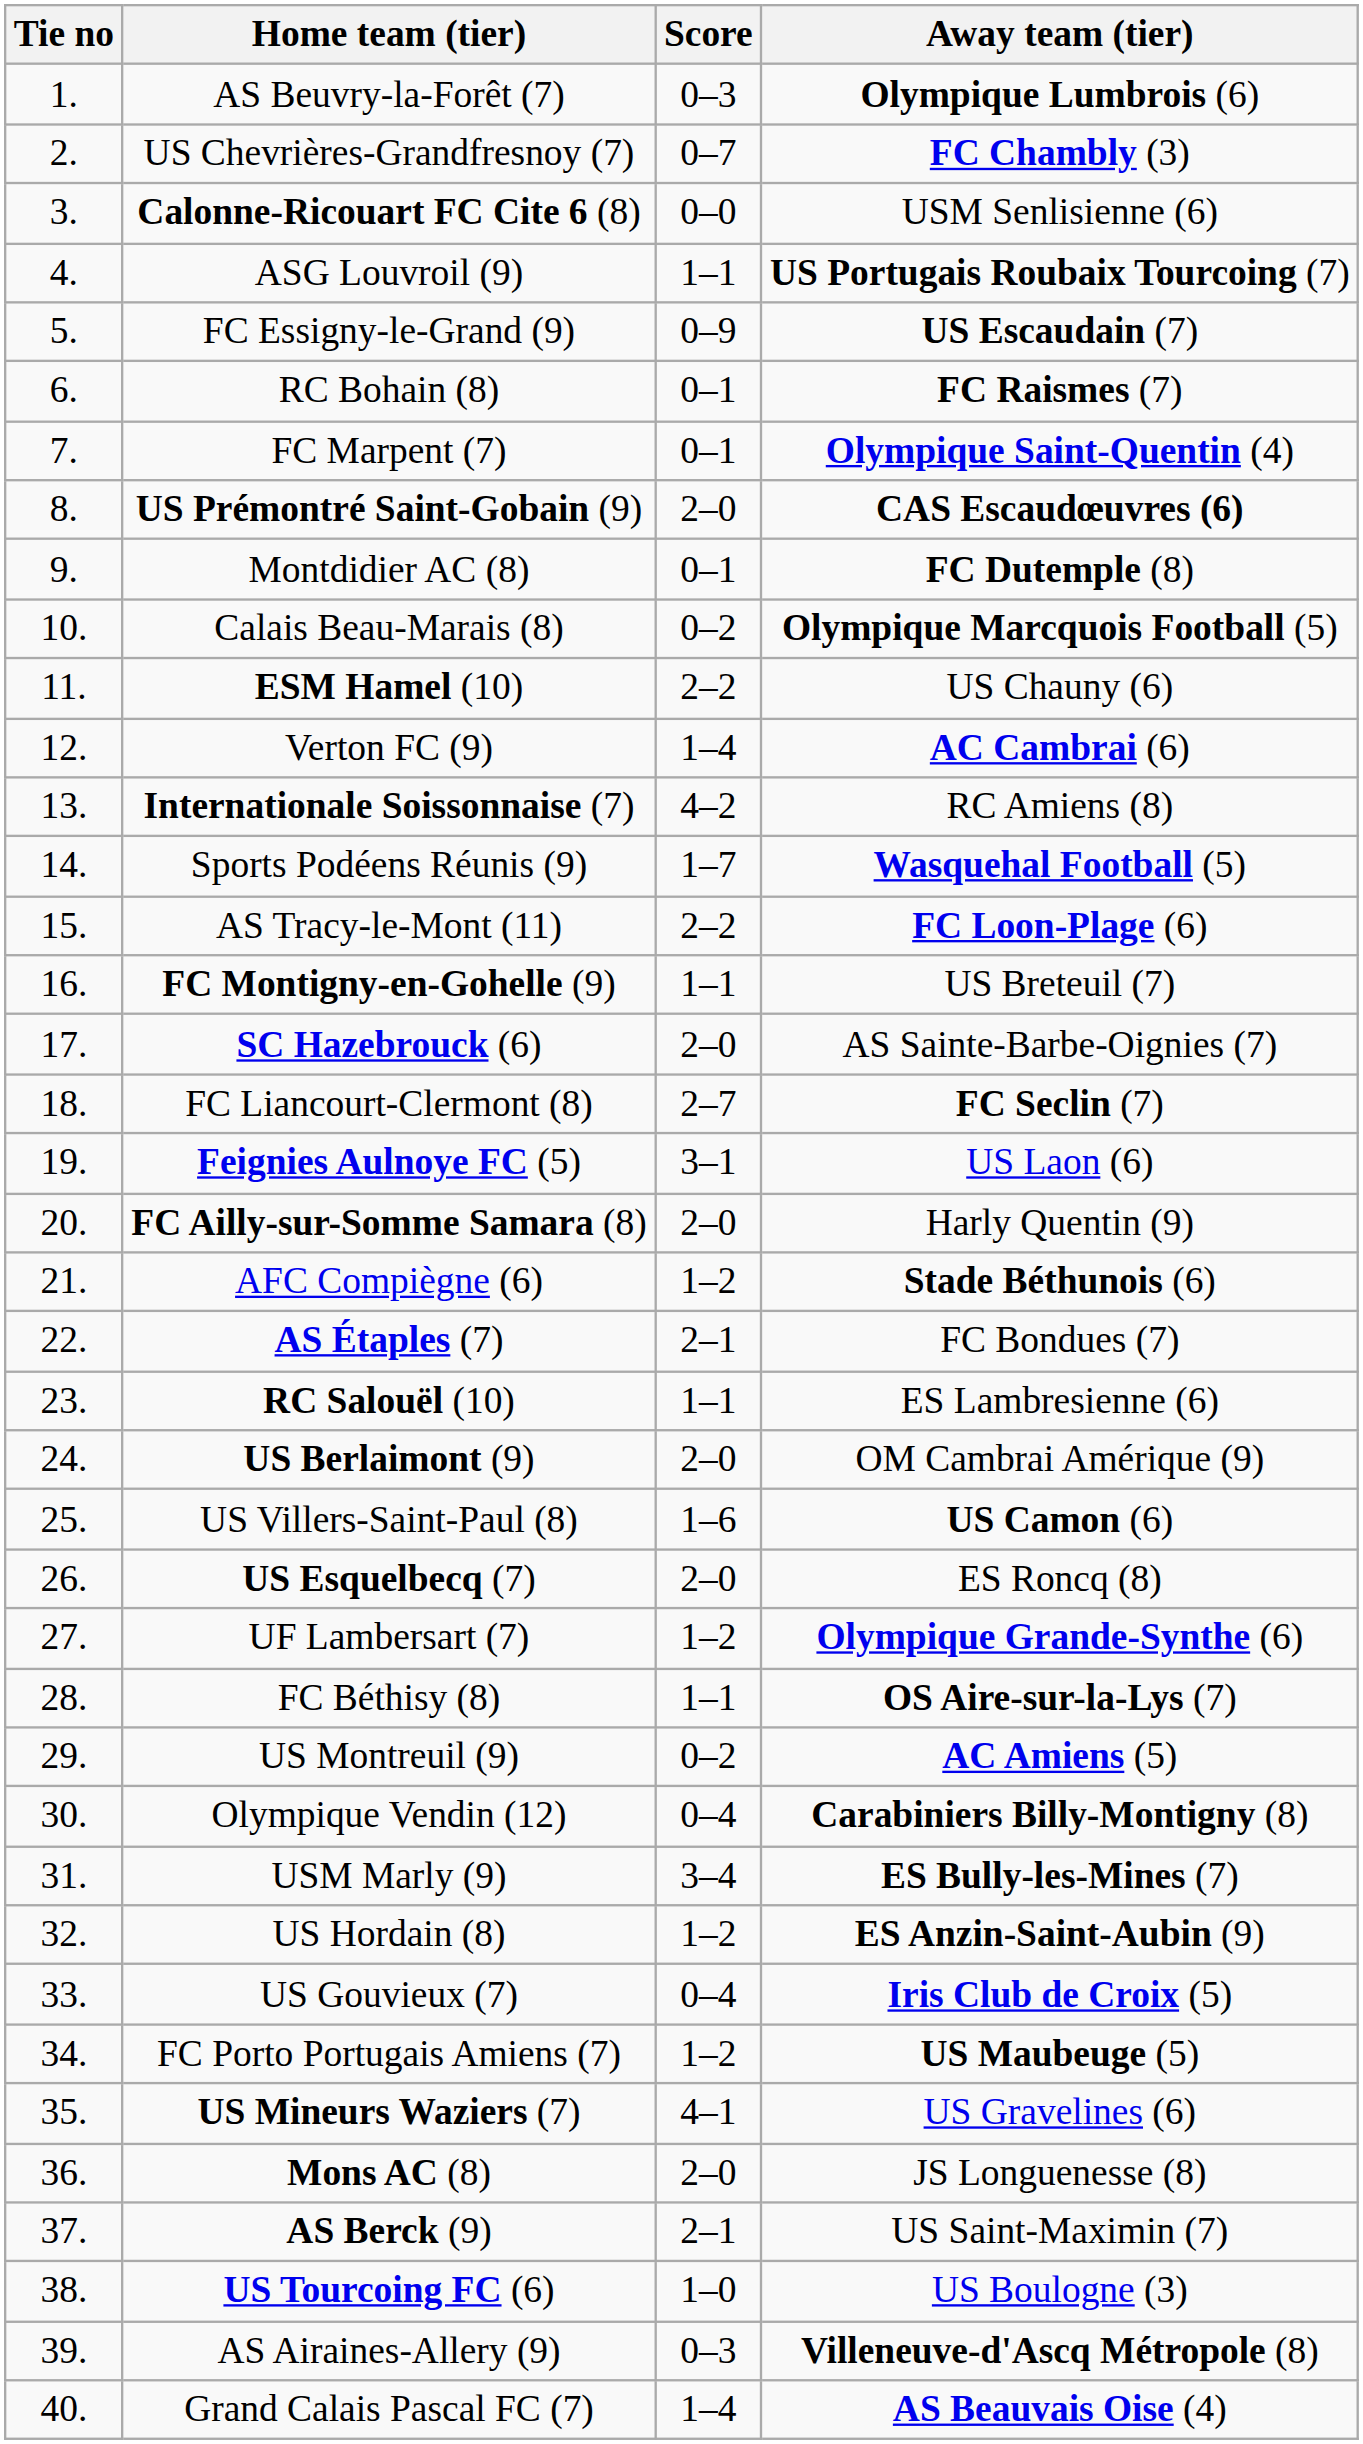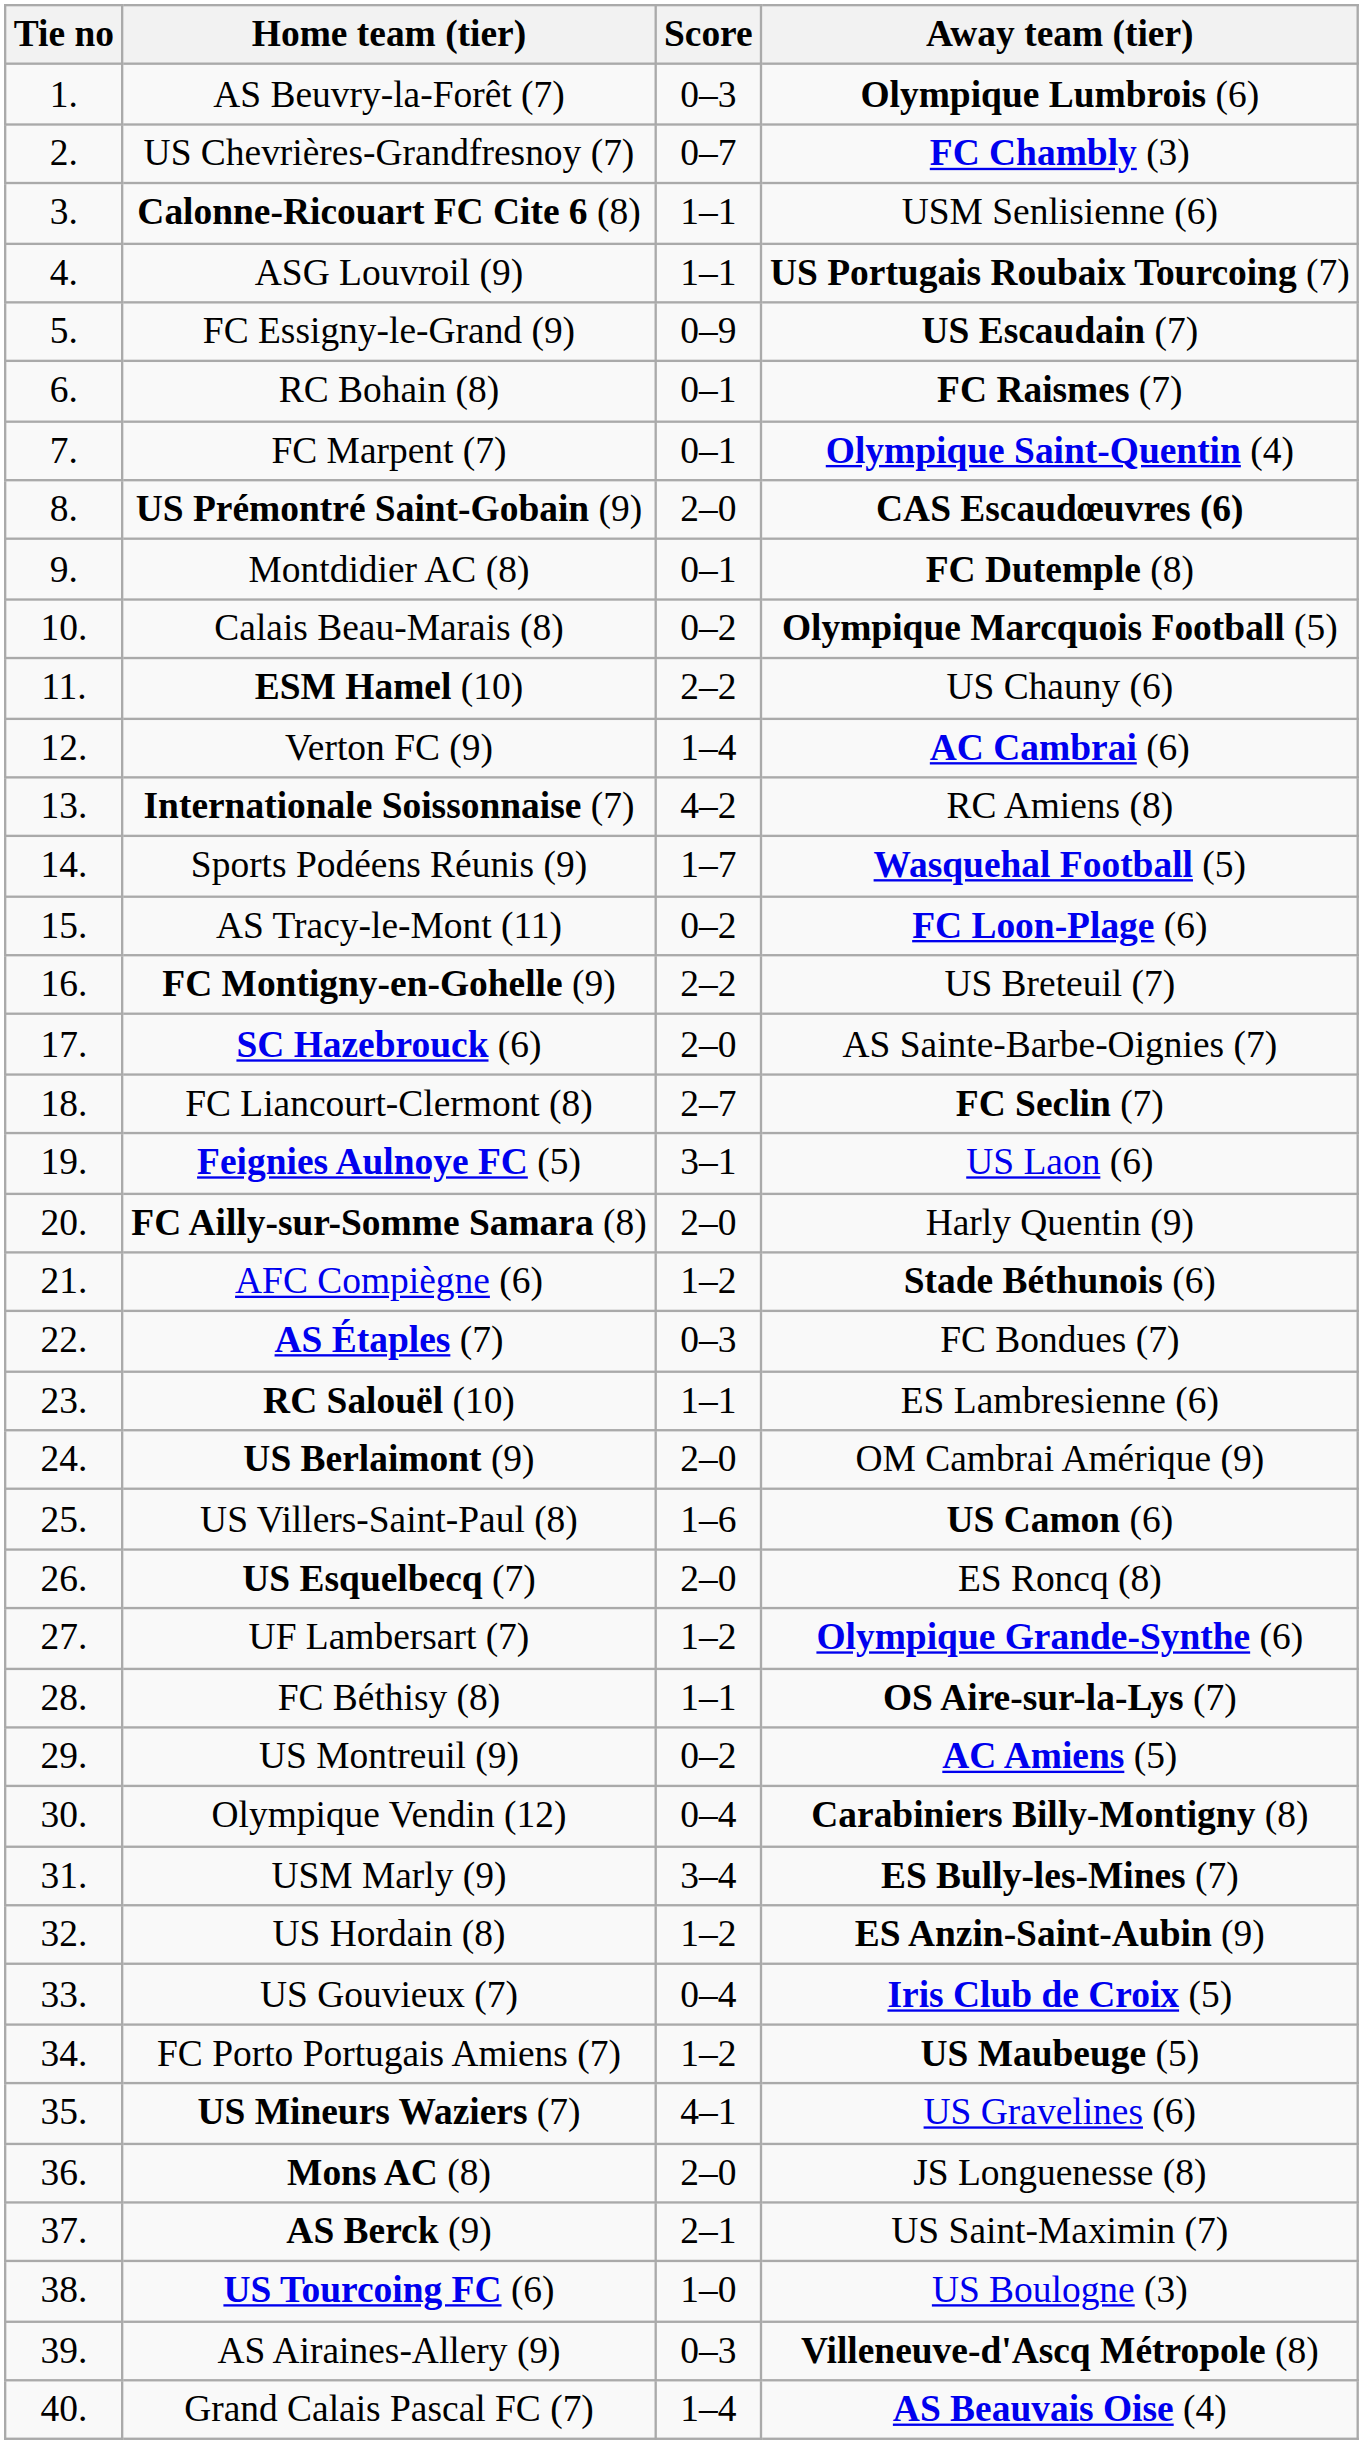 <table class="wikitable" style="text-align: center">
 <tr>
 <th>Tie no</th>
 <th>Home team (tier)</th>
 <th>Score</th>
 <th>Away team (tier)</th>
 </tr>
 <tr>
 <td>1.</td>
 <td>AS Beuvry-la-Forêt (7)</td>
 <td>0–3</td>
 <td><strong>Olympique Lumbrois</strong> (6)</td>
 </tr>
 <tr>
 <td>2.</td>
 <td>US Chevrières-Grandfresnoy (7)</td>
 <td>0–7</td>
 <td><strong><a href='#'>FC Chambly</a></strong> (3)</td>
 </tr>
 <tr>
 <td>3.</td>
 <td><strong>Calonne-Ricouart FC Cite 6</strong> (8)</td>
-<td>0–0 </td>
+<td>1–1 </td>
 <td>USM Senlisienne (6)</td>
 </tr>
 <tr>
 <td>4.</td>
 <td>ASG Louvroil (9)</td>
 <td>1–1 </td>
 <td><strong>US Portugais Roubaix Tourcoing</strong> (7)</td>
 </tr>
 <tr>
 <td>5.</td>
 <td>FC Essigny-le-Grand (9)</td>
 <td>0–9</td>
 <td><strong>US Escaudain</strong> (7)</td>
 </tr>
 <tr>
 <td>6.</td>
 <td>RC Bohain (8)</td>
 <td>0–1</td>
 <td><strong>FC Raismes</strong> (7)</td>
 </tr>
 <tr>
 <td>7.</td>
 <td>FC Marpent (7)</td>
 <td>0–1</td>
 <td><strong><a href='#'>Olympique Saint-Quentin</a></strong> (4)</td>
 </tr>
 <tr>
 <td>8.</td>
 <td><strong>US Prémontré Saint-Gobain</strong> (9)</td>
 <td>2–0</td>
 <td><strong>CAS Escaudœuvres (6)</strong></td>
 </tr>
 <tr>
 <td>9.</td>
 <td>Montdidier AC (8)</td>
 <td>0–1</td>
 <td><strong>FC Dutemple</strong> (8)</td>
 </tr>
 <tr>
 <td>10.</td>
 <td>Calais Beau-Marais (8)</td>
 <td>0–2</td>
 <td><strong>Olympique Marcquois Football</strong> (5)</td>
 </tr>
 <tr>
 <td>11.</td>
 <td><strong>ESM Hamel</strong> (10)</td>
 <td>2–2 </td>
 <td>US Chauny (6)</td>
 </tr>
 <tr>
 <td>12.</td>
 <td>Verton FC (9)</td>
 <td>1–4</td>
 <td><strong><a href='#'>AC Cambrai</a></strong> (6)</td>
 </tr>
 <tr>
 <td>13.</td>
 <td><strong>Internationale Soissonnaise</strong> (7)</td>
 <td>4–2</td>
 <td>RC Amiens (8)</td>
 </tr>
 <tr>
 <td>14.</td>
 <td>Sports Podéens Réunis (9)</td>
 <td>1–7</td>
 <td><strong><a href='#'>Wasquehal Football</a></strong> (5)</td>
 </tr>
 <tr>
 <td>15.</td>
 <td>AS Tracy-le-Mont (11)</td>
-<td>2–2 </td>
+<td>0–2</td>
 <td><strong><a href='#'>FC Loon-Plage</a></strong> (6)</td>
 </tr>
 <tr>
 <td>16.</td>
 <td><strong>FC Montigny-en-Gohelle</strong> (9)</td>
-<td>1–1 </td>
+<td>2–2 </td>
 <td>US Breteuil (7)</td>
 </tr>
 <tr>
 <td>17.</td>
 <td><strong><a href='#'>SC Hazebrouck</a></strong> (6)</td>
 <td>2–0</td>
 <td>AS Sainte-Barbe-Oignies (7)</td>
 </tr>
 <tr>
 <td>18.</td>
 <td>FC Liancourt-Clermont (8)</td>
 <td>2–7</td>
 <td><strong>FC Seclin</strong> (7)</td>
 </tr>
 <tr>
 <td>19.</td>
 <td><strong><a href='#'>Feignies Aulnoye FC</a></strong> (5)</td>
 <td>3–1</td>
 <td><a href='#'>US Laon</a> (6)</td>
 </tr>
 <tr>
 <td>20.</td>
 <td><strong>FC Ailly-sur-Somme Samara</strong> (8)</td>
 <td>2–0</td>
 <td>Harly Quentin (9)</td>
 </tr>
 <tr>
 <td>21.</td>
 <td><a href='#'>AFC Compiègne</a> (6)</td>
 <td>1–2</td>
 <td><strong>Stade Béthunois</strong> (6)</td>
 </tr>
 <tr>
 <td>22.</td>
 <td><strong><a href='#'>AS Étaples</a></strong> (7)</td>
-<td>2–1</td>
+<td>0–3</td>
 <td>FC Bondues (7)</td>
 </tr>
 <tr>
 <td>23.</td>
 <td><strong>RC Salouël</strong> (10)</td>
 <td>1–1 </td>
 <td>ES Lambresienne (6)</td>
 </tr>
 <tr>
 <td>24.</td>
 <td><strong>US Berlaimont</strong> (9)</td>
 <td>2–0</td>
 <td>OM Cambrai Amérique (9)</td>
 </tr>
 <tr>
 <td>25.</td>
 <td>US Villers-Saint-Paul (8)</td>
 <td>1–6</td>
 <td><strong>US Camon</strong> (6)</td>
 </tr>
 <tr>
 <td>26.</td>
 <td><strong>US Esquelbecq</strong> (7)</td>
 <td>2–0</td>
 <td>ES Roncq (8)</td>
 </tr>
 <tr>
 <td>27.</td>
 <td>UF Lambersart (7)</td>
 <td>1–2</td>
 <td><strong><a href='#'>Olympique Grande-Synthe</a></strong> (6)</td>
 </tr>
 <tr>
 <td>28.</td>
 <td>FC Béthisy (8)</td>
 <td>1–1 </td>
 <td><strong>OS Aire-sur-la-Lys</strong> (7)</td>
 </tr>
 <tr>
 <td>29.</td>
 <td>US Montreuil (9)</td>
 <td>0–2</td>
 <td><strong><a href='#'>AC Amiens</a></strong> (5)</td>
 </tr>
 <tr>
 <td>30.</td>
 <td>Olympique Vendin (12)</td>
 <td>0–4</td>
 <td><strong>Carabiniers Billy-Montigny</strong> (8)</td>
 </tr>
 <tr>
 <td>31.</td>
 <td>USM Marly (9)</td>
 <td>3–4</td>
 <td><strong>ES Bully-les-Mines</strong> (7)</td>
 </tr>
 <tr>
 <td>32.</td>
 <td>US Hordain (8)</td>
 <td>1–2</td>
 <td><strong>ES Anzin-Saint-Aubin</strong> (9)</td>
 </tr>
 <tr>
 <td>33.</td>
 <td>US Gouvieux (7)</td>
 <td>0–4</td>
 <td><strong><a href='#'>Iris Club de Croix</a></strong> (5)</td>
 </tr>
 <tr>
 <td>34.</td>
 <td>FC Porto Portugais Amiens (7)</td>
 <td>1–2</td>
 <td><strong>US Maubeuge</strong> (5)</td>
 </tr>
 <tr>
 <td>35.</td>
 <td><strong>US Mineurs Waziers</strong> (7)</td>
 <td>4–1</td>
 <td><a href='#'>US Gravelines</a> (6)</td>
 </tr>
 <tr>
 <td>36.</td>
 <td><strong>Mons AC</strong> (8)</td>
 <td>2–0</td>
 <td>JS Longuenesse (8)</td>
 </tr>
 <tr>
 <td>37.</td>
 <td><strong>AS Berck</strong> (9)</td>
 <td>2–1</td>
 <td>US Saint-Maximin (7)</td>
 </tr>
 <tr>
 <td>38.</td>
 <td><strong><a href='#'>US Tourcoing FC</a></strong> (6)</td>
 <td>1–0</td>
 <td><a href='#'>US Boulogne</a> (3)</td>
 </tr>
 <tr>
 <td>39.</td>
 <td>AS Airaines-Allery (9)</td>
 <td>0–3</td>
 <td><strong>Villeneuve-d'Ascq Métropole</strong> (8)</td>
 </tr>
 <tr>
 <td>40.</td>
 <td>Grand Calais Pascal FC (7)</td>
 <td>1–4</td>
 <td><strong><a href='#'>AS Beauvais Oise</a></strong> (4)</td>
 </tr>
 </table>
